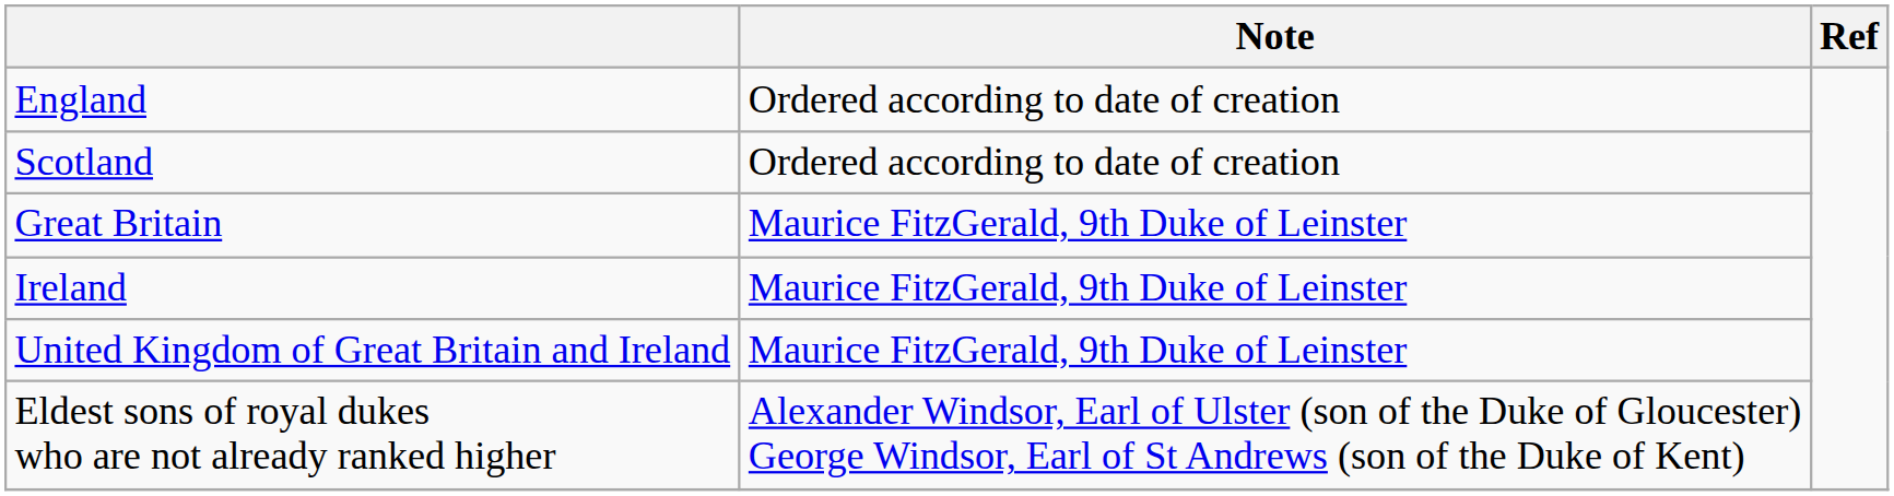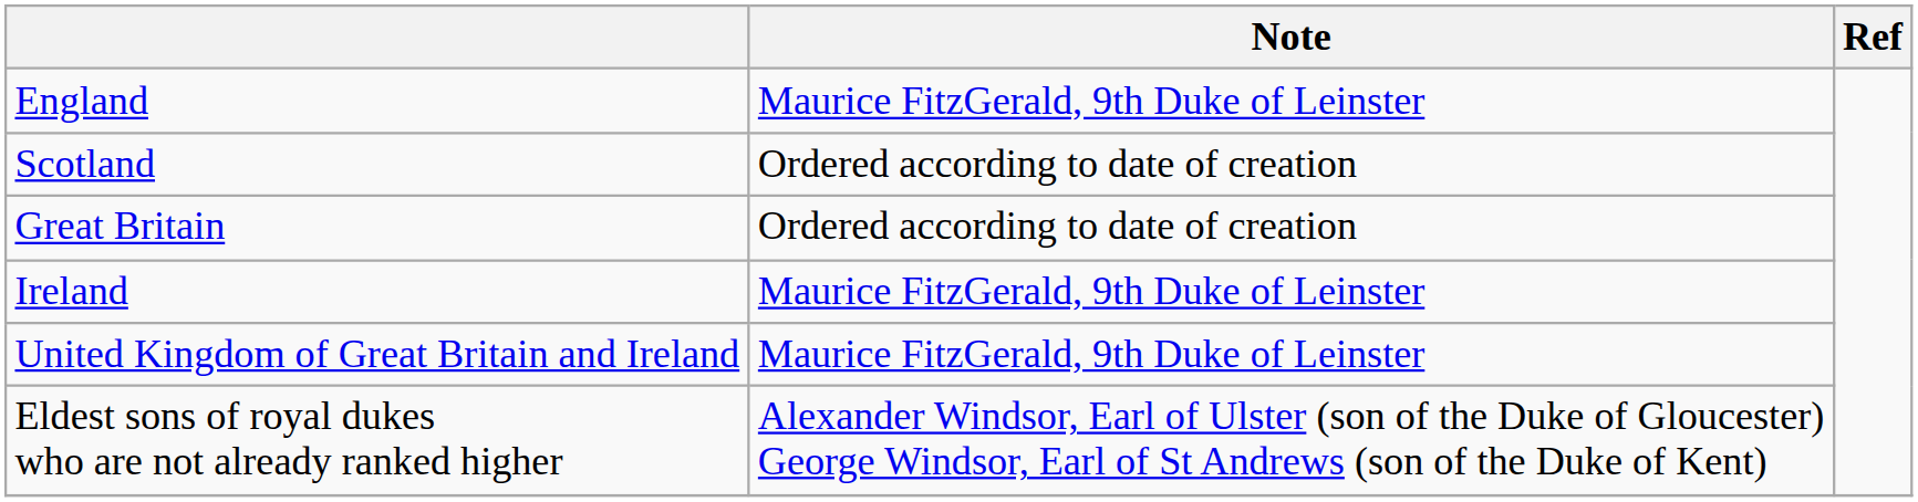 <table class="wikitable">
 <tr>
 <th></th>
 <th>Note</th>
 <th>Ref</th>
 </tr>
 <tr>
 <td> <a href='#'>England</a></td>
-<td>Ordered according to date of creation</td>
+<td><a href='#'>Maurice FitzGerald, 9th Duke of Leinster</a></td>
 <td rowspan=6></td>
 </tr>
 <tr>
 <td> <a href='#'>Scotland</a></td>
 <td>Ordered according to date of creation</td>
 </tr>
 <tr>
 <td> <a href='#'>Great Britain</a></td>
-<td><a href='#'>Maurice FitzGerald, 9th Duke of Leinster</a></td>
+<td>Ordered according to date of creation</td>
 </tr>
 <tr>
 <td> <a href='#'>Ireland</a></td>
 <td><a href='#'>Maurice FitzGerald, 9th Duke of Leinster</a></td>
 </tr>
 <tr>
 <td> <a href='#'>United Kingdom of Great Britain and Ireland</a></td>
 <td><a href='#'>Maurice FitzGerald, 9th Duke of Leinster</a></td>
 </tr>
 <tr>
 <td>Eldest sons of royal dukes<br>who are not already ranked higher</td>
 <td><a href='#'>Alexander Windsor, Earl of Ulster</a> (son of the Duke of Gloucester)<br><a href='#'>George Windsor, Earl of St Andrews</a> (son of the Duke of Kent)</td>
 </tr>
 <tr>
 </tr>
 </table>
